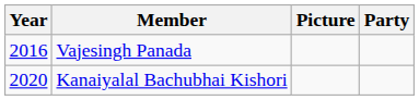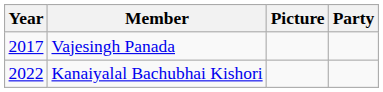 <table class="wikitable sortable">
 <tr>
 <th>Year</th>
 <th>Member</th>
 <th>Picture</th>
 <th colspan="2">Party</th>
 </tr>
 <tr>
-<td><a href='#'>2016</a></td>
+<td><a href='#'>2017</a></td>
 <td><a href='#'>Vajesingh Panada</a></td>
 <td></td>
 <td></td>
 </tr>
 <tr>
-<td><a href='#'>2020</a></td>
+<td><a href='#'>2022</a></td>
 <td><a href='#'>Kanaiyalal Bachubhai Kishori</a></td>
 <td></td>
 <td></td>
 </tr>
 </table>
